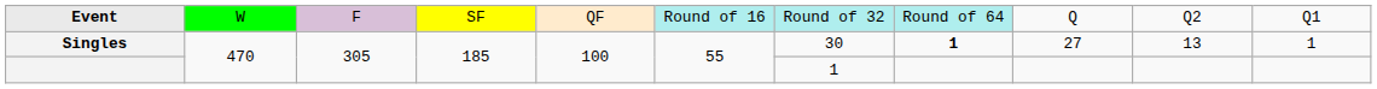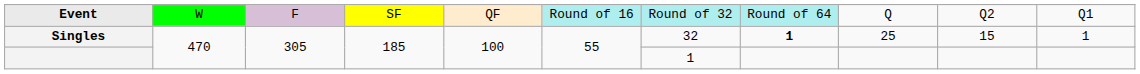 <table class=wikitable style=font-size:90%;text-align:center>
 <tr>
 <td style="width:130px; background:#eaeaea;"><strong>Event</strong></td>
 <td style="width:80px; background:lime;">W</td>
 <td style="width:85px; background:thistle;">F</td>
 <td style="width:85px; background:#ff0;">SF</td>
 <td style="width:85px; background:#ffebcd;">QF</td>
 <td style="width:85px; background:#afeeee;">Round of 16</td>
 <td style="width:85px; background:#afeeee;">Round of 32</td>
 <td style="width:85px; background:#afeeee;">Round of 64</td>
 <td style="width:85px;">Q</td>
 <td style="width:85px;">Q2</td>
 <td style="width:85px;">Q1</td>
 </tr>
 <tr>
 <th style="background:#f3f3f3;">Singles</th>
 <td rowspan=2>470</td>
 <td rowspan=2>305</td>
 <td rowspan=2>185</td>
 <td rowspan=2>100</td>
 <td rowspan=2>55</td>
-<td>30</td>
+<td>32</td>
 <td><strong>1</strong></td>
-<td>27</td>
-<td>13</td>
+<td>25</td>
+<td>15</td>
 <td>1</td>
 </tr>
 <tr>
 <th style="background:#f3f3f3;"></th>
 <td>1</td>
 <td></td>
 <td></td>
 <td></td>
 <td></td>
 </tr>
 </table>
